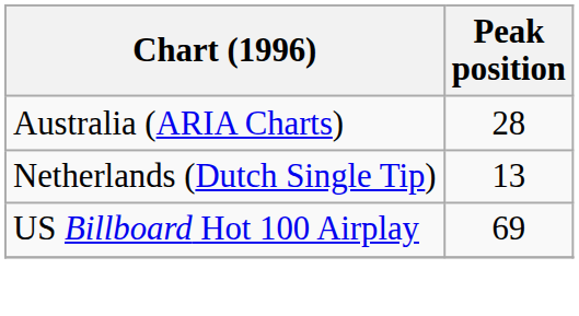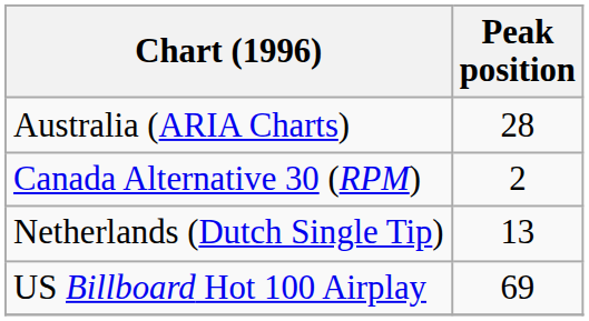 <table class="wikitable" border="1">
 <tr>
 <th>Chart (1996)</th>
 <th>Peak<br>position</th>
 </tr>
 <tr>
 <td>Australia (<a href='#'>ARIA Charts</a>)</td>
 <td align="center">28</td>
+</tr>
+<tr>
+<td><a href='#'>Canada Alternative 30</a> (<em><a href='#'>RPM</a></em>)</td>
+<td align="center">2</td>
 </tr>
 <tr>
 <td>Netherlands (<a href='#'>Dutch Single Tip</a>)</td>
 <td align="center">13</td>
 </tr>
 <tr>
 <td>US <a href='#'><em>Billboard</em> Hot 100 Airplay</a></td>
 <td align="center">69</td>
 </tr>
 <tr>
 </tr>
 <tr>
 </tr>
 </table>
